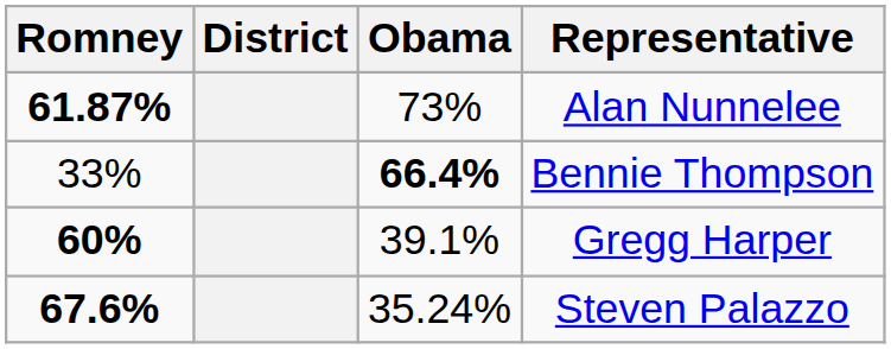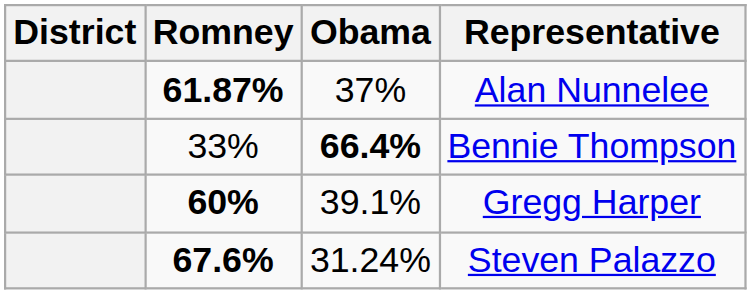 <table class=wikitable>
 <tr>
+<th>District</th>
 <th>Romney</th>
-<th>District</th>
 <th>Obama</th>
 <th>Representative</th>
 </tr>
 <tr align=center>
+<th></th>
 <td><strong>61.87%</strong></td>
-<th></th>
-<td>73%</td>
+<td>37%</td>
 <td><a href='#'>Alan Nunnelee</a></td>
 </tr>
 <tr align=center>
+<th></th>
 <td>33%</td>
-<th></th>
 <td><strong>66.4%</strong></td>
 <td><a href='#'>Bennie Thompson</a></td>
 </tr>
 <tr align=center>
+<th></th>
 <td><strong>60%</strong></td>
-<th></th>
 <td>39.1%</td>
 <td><a href='#'>Gregg Harper</a></td>
 </tr>
 <tr align=center>
+<th></th>
 <td><strong>67.6%</strong></td>
-<th></th>
-<td>35.24%</td>
+<td>31.24%</td>
 <td><a href='#'>Steven Palazzo</a></td>
 </tr>
 </table>
